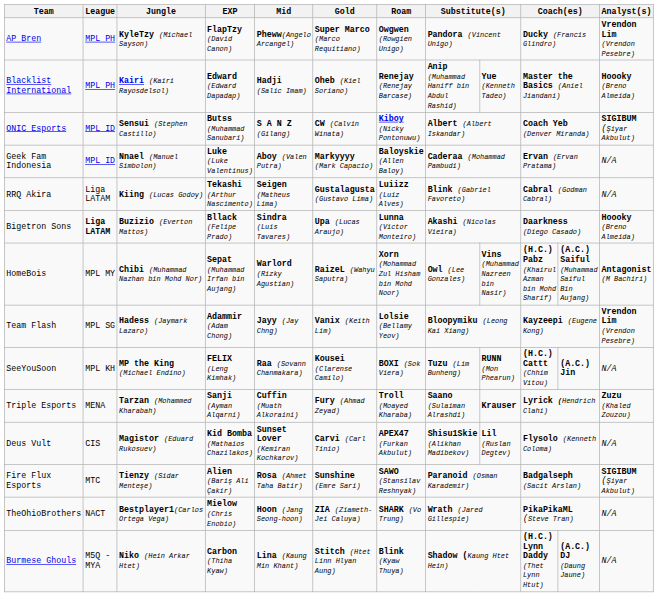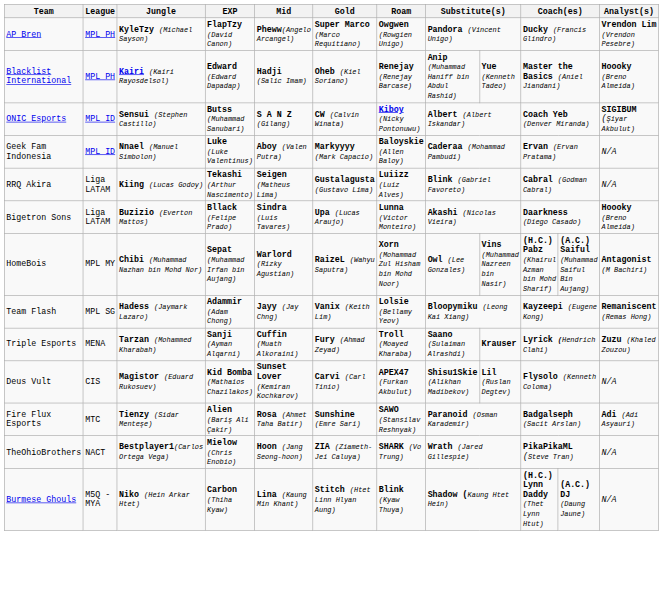 <table class="wikitable">
 <tr>
 <th>Team</th>
 <th>League</th>
 <th>Jungle</th>
 <th>EXP</th>
 <th>Mid</th>
 <th>Gold</th>
 <th>Roam</th>
 <th colspan="2">Substitute(s)</th>
 <th colspan="2">Coach(es)</th>
 <th>Analyst(s)</th>
 </tr>
 <tr>
 <td> <a href='#'>AP Bren</a></td>
 <td><a href='#'>MPL PH</a></td>
 <td> <strong>KyleTzy</strong> <small><em>(Michael Sayson)</em></small></td>
 <td> <strong>FlapTzy</strong> <small><em>(David Canon)</em></small></td>
 <td> <strong>Pheww</strong><small><em>(Angelo Arcangel)</em></small></td>
 <td> <strong>Super Marco</strong> <small><em>(Marco Requitiano)</em></small></td>
 <td> <strong>Owgwen</strong> <small><em>(Rowgien Unigo)</em></small></td>
 <td colspan="2"> <strong>Pandora</strong> <small><em>(Vincent Unigo)</em></small></td>
 <td colspan="2"> <strong>Ducky</strong> <small><em>(Francis Glindro)</em></small></td>
 <td> <strong>Vrendon Lim</strong> <small><em>(Vrendon Pesebre)</em></small></td>
 </tr>
 <tr>
 <td> <a href='#'>Blacklist International</a></td>
 <td><a href='#'>MPL PH</a></td>
 <td> <strong><a href='#'>Kairi</a></strong> <small><em>(Kairi Rayosdelsol)</em></small></td>
 <td> <strong>Edward</strong> <small><em>(Edward Dapadap)</em></small></td>
 <td> <strong>Hadji</strong> <small><em>(Salic Imam)</em></small></td>
 <td> <strong>Oheb</strong> <small><em>(Kiel Soriano)</em></small></td>
 <td> <strong>Renejay</strong> <small><em>(Renejay Barcase)</em></small></td>
 <td> <strong>Anip</strong> <small><em>(Muhammad Haniff bin Abdul Rashid)</em></small></td>
 <td> <strong>Yue</strong> <small><em>(Kenneth Tadeo)</em></small></td>
 <td colspan="2"> <strong>Master the Basics</strong> <small><em>(Aniel Jiandani)</em></small></td>
 <td> <strong>Hoooky</strong> <small><em>(Breno Almeida)</em></small></td>
 </tr>
 <tr>
 <td> <a href='#'>ONIC Esports</a></td>
 <td><a href='#'>MPL ID</a></td>
 <td> <strong>Sensui</strong> <small><em>(Stephen Castillo)</em></small></td>
 <td> <strong>Butss</strong> <small><em>(Muhammad Sanubari)</em></small></td>
 <td> <strong>S A N Z</strong> <small><em>(Gilang)</em></small></td>
 <td> <strong>CW</strong> <small><em>(Calvin Winata)</em></small></td>
 <td> <strong><a href='#'>Kiboy</a></strong> <small><em>(Nicky Pontonuwu)</em></small></td>
 <td colspan="2"> <strong>Albert</strong> <small><em>(Albert Iskandar)</em></small></td>
 <td colspan="2"> <strong>Coach Yeb</strong> <small><em>(Denver Miranda)</em></small></td>
 <td> <strong>SIGIBUM</strong> <em>(<small>Şiyar Akbulut)</small></em></td>
 </tr>
 <tr>
 <td> Geek Fam Indonesia</td>
 <td><a href='#'>MPL ID</a></td>
 <td> <strong>Nnael</strong> <small><em>(Manuel Simbolon)</em></small></td>
 <td> <strong>Luke</strong> <small><em>(Luke Valentinus)</em></small></td>
 <td> <strong>Aboy</strong> <small><em>(Valen Putra)</em></small></td>
 <td> <strong>Markyyyy</strong> <small><em>(Mark Capacio)</em></small></td>
 <td> <strong>Baloyskie</strong> <small><em>(Allen Baloy)</em></small></td>
 <td colspan="2"> <strong>Caderaa</strong> <small><em>(Mohammad Pambudi)</em></small></td>
 <td colspan="2"> <strong>Ervan</strong> <small><em>(Ervan Pratama)</em></small></td>
 <td><em>N/A</em></td>
 </tr>
 <tr>
 <td> RRQ Akira</td>
 <td>Liga LATAM</td>
 <td> <strong>Kiing</strong> <small><em>(Lucas Godoy)</em></small></td>
 <td> <strong>Tekashi</strong> <small><em>(Arthur Nascimento)</em></small></td>
 <td> <strong>Seigen</strong> <small><em>(Matheus Lima)</em></small></td>
 <td> <strong>Gustalagusta</strong> <small><em>(Gustavo Lima)</em></small></td>
 <td> <strong>Luiizz</strong> <small><em>(Luiz Alves)</em></small></td>
 <td colspan="2"> <strong>Blink</strong> <small><em>(Gabriel Favoreto)</em></small></td>
 <td colspan="2"> <strong>Cabral</strong> <small><em>(Godman Cabral)</em></small></td>
 <td><em>N/A</em></td>
 </tr>
 <tr>
 <td> Bigetron Sons</td>
-<td><strong>Liga LATAM</strong></td>
+<td>Liga LATAM</td>
 <td> <strong>Buzizio</strong> <small><em>(Everton Mattos)</em></small></td>
 <td> <strong>Bllack</strong> <small><em>(Felipe Prado)</em></small></td>
 <td> <strong>Sindra</strong> <small><em>(Luis Tavares)</em></small></td>
 <td> <strong>Upa</strong> <small><em>(Lucas Araujo)</em></small></td>
 <td> <strong>Lunna</strong> <small><em>(Victor Monteiro)</em></small></td>
 <td colspan="2"> <strong>Akashi</strong> <small><em>(Nicolas Vieira)</em></small></td>
 <td colspan="2"> <strong>Daarkness</strong> <small><em>(Diego Casado)</em></small></td>
 <td> <strong>Hoooky</strong> <small><em>(Breno Almeida)</em></small></td>
 </tr>
 <tr>
 <td> HomeBois</td>
 <td>MPL MY</td>
 <td> <strong>Chibi</strong> <small><em>(Muhammad Nazhan bin Mohd Nor)</em></small></td>
 <td> <strong>Sepat</strong> <small><em>(Muhammad Irfan bin Aujang)</em></small></td>
 <td> <strong>Warlord</strong> <small><em>(Rizky Agustian)</em></small></td>
 <td> <strong>RaizeL</strong> <small><em>(Wahyu Saputra)</em></small></td>
 <td> <strong>Xorn</strong> <small><em>(Mohammad Zul Hisham bin Mohd Noor)</em></small></td>
 <td> <strong>Owl</strong> <small><em>(Lee Gonzales)</em></small></td>
 <td>  <strong>Vins</strong> <small><em>(Muhammad Nazreen bin Nasir)</em></small></td>
 <td>  <strong>(H.C.) Pabz</strong> <small><em>(Khairul Azman bin Mohd Sharif)</em></small></td>
 <td>  <strong>(A.C.) Saiful</strong> <small><em>(Muhammad Saiful Bin Aujang)</em></small></td>
 <td> <strong>Antagonist</strong> <small><em>(M Bachiri)</em></small></td>
 </tr>
 <tr>
 <td> Team Flash</td>
 <td>MPL SG</td>
 <td> <strong>Hadess</strong> <small><em>(Jaymark Lazaro)</em></small></td>
 <td> <strong>Adammir</strong> <small><em>(Adam Chong)</em></small></td>
 <td> <strong>Jayy</strong> <small><em>(Jay Chng)</em></small></td>
 <td> <strong>Vanix</strong> <small><em>(Keith Lim)</em></small></td>
 <td> <strong>Lolsie</strong> <small><em>(Bellamy Yeov)</em></small></td>
 <td colspan="2"> <strong>Bloopymiku</strong> <small><em>(Leong Kai Xiang)</em></small></td>
 <td colspan="2"> <strong>Kayzeepi</strong> <small><em>(Eugene Kong)</em></small></td>
-<td> <strong>Vrendon Lim</strong> <small><em>(Vrendon Pesebre)</em></small></td>
-</tr>
-<tr>
-<td> SeeYouSoon</td>
-<td>MPL KH</td>
-<td> <strong>MP the King</strong> <small><em>(Michael Endino)</em></small></td>
-<td> <strong>FELIX</strong> <small><em>(Leng Kimhak)</em></small></td>
-<td> <strong>Raa</strong> <small><em>(Sovann Chanmakara)</em></small></td>
-<td> <strong>Kousei</strong> <small><em>(Clarense Camilo)</em></small></td>
-<td> <strong>BOXI</strong> <small><em>(Sok Viera)</em></small></td>
-<td> <strong>Tuzu</strong> <small><em>(Lim Bunheng)</em></small></td>
-<td> <strong>RUNN</strong> <small><em>(Mon Phearun)</em></small></td>
-<td> <strong>(H.C.) Cattt</strong> <small><em>(Chhim Vitou)</em></small></td>
-<td> <strong>(A.C.) Jin</strong></td>
-<td><em>N/A</em></td>
+<td> <strong>Remaniscent</strong> <small><em>(Remas Hong)</em></small></td>
 </tr>
 <tr>
 <td> Triple Esports</td>
 <td>MENA</td>
 <td> <strong>Tarzan</strong>  <small><em>(Mohammed Kharabah)</em></small></td>
 <td> <strong>Sanji</strong> <small><em>(Ayman Alqarni)</em></small></td>
 <td> <strong>Cuffin</strong> <small><em>(Muath Alkoraini)</em></small></td>
 <td> <strong>Fury</strong> <small><em>(Ahmad Zeyad)</em></small></td>
 <td> <strong>Troll</strong> <small><em>(Moayed Kharaba)</em></small></td>
 <td> <strong>Saano</strong> <small><em>(Sulaiman Alrashdi)</em></small></td>
 <td> <strong>Krauser</strong></td>
 <td colspan="2"> <strong>Lyrick <small><em>(</em></small></strong><small><em>Hendrich Clahi)</em></small></td>
 <td> <strong>Zuzu</strong> <small><em>(Khaled Zouzou)</em></small></td>
 </tr>
 <tr>
 <td> Deus Vult</td>
 <td>CIS</td>
 <td> <strong>Magistor</strong> <small><em>(Eduard Rukosuev)</em></small></td>
 <td> <strong>Kid Bomba</strong> <small><em>(Mathaios Chazilakos)</em></small></td>
 <td> <strong>Sunset Lover</strong> <small><em>(Kemiran Kochkarov)</em></small></td>
 <td> <strong>Carvi</strong>  <small><em>(Carl Tinio)</em></small></td>
 <td> <strong>APEX47</strong> <small><em>(Furkan Akbulut)</em></small></td>
 <td> <strong>Shisu1Skie</strong> <small><em>(Alikhan Madibekov)</em></small></td>
 <td> <strong>Lil</strong> <small><em>(Ruslan Degtev)</em></small></td>
 <td colspan="2"> <strong>Flysolo</strong> <small><em>(Kenneth Coloma)</em></small></td>
 <td><em>N/A</em></td>
 </tr>
 <tr>
 <td> Fire Flux Esports</td>
 <td>MTC</td>
 <td> <strong>Tienzy</strong> <small><em>(Sidar Menteşe)</em></small></td>
 <td> <strong>Alien</strong> <small><em>(Bariş Ali Çakir)</em></small></td>
 <td> <strong>Rosa</strong> <small><em>(Ahmet Taha Batir)</em></small></td>
 <td> <strong>Sunshine</strong> <small><em>(Emre Sari)</em></small></td>
 <td> <strong>SAWO</strong> <small><em>(Stansilav Reshnyak)</em></small></td>
 <td colspan="2"> <strong>Paranoid</strong> <small><em>(Osman Karademir)</em></small></td>
 <td colspan="2"> <strong>Badgalseph</strong> <small><em>(Sacit Arslan)</em></small></td>
-<td> <strong>SIGIBUM</strong> <em>(<small>Şiyar Akbulut)</small></em></td>
+<td> <strong>Adi</strong> <small><em>(Adi Asyauri)</em></small></td>
 </tr>
 <tr>
 <td> TheOhioBrothers</td>
 <td>NACT</td>
 <td> <strong>Bestplayer1</strong><small><em>(Carlos Ortega Vega)</em></small></td>
 <td> <strong>Mielow</strong> <small><em>(Chris Enobio)</em></small></td>
 <td> <strong>Hoon</strong> <small><em>(Jang Seong-hoon)</em></small></td>
 <td> <strong>ZIA</strong> <small><em>(Ziameth-Jei Caluya)</em></small></td>
 <td> <strong>SHARK</strong> <small><em>(Vo Trung)</em></small></td>
 <td colspan="2"> <strong>Wrath</strong> <small><em>(Jared Gillespie)</em></small></td>
 <td colspan="2"> <strong>PikaPikaML</strong> <em>(<small>Steve Tran)</small></em></td>
 <td><em>N/A</em></td>
 </tr>
 <tr>
 <td> <a href='#'>Burmese Ghouls</a></td>
 <td>M5Q - MYA</td>
 <td> <strong>Niko</strong> <small><em>(Hein Arkar Htet)</em></small></td>
 <td> <strong>Carbon</strong> <small><em>(Thiha Kyaw)</em></small></td>
 <td> <strong>Lina</strong> <small><em>(Kaung Min Khant)</em></small></td>
 <td> <strong>Stitch</strong> <small><em>(Htet Linn Hlyan Aung)</em></small></td>
 <td> <strong>Blink</strong> <small><em>(Kyaw Thuya)</em></small></td>
 <td colspan="2"> <strong>Shadow (</strong><small><em>Kaung Htet Hein)</em></small></td>
 <td> <strong>(H.C.) Lynn Daddy</strong> <small><em>(Thet Lynn Htut)</em></small></td>
 <td> <strong>(A.C.) DJ</strong> <small><em>(Daung Jaune)</em></small></td>
 <td><em>N/A</em></td>
 </tr>
 </table>
